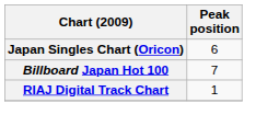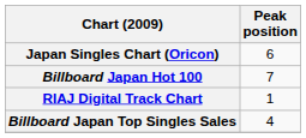 <table class="wikitable sortable plainrowheaders" style="text-align:center">
 <tr>
 <th scope="col">Chart (2009)</th>
 <th scope="col">Peak<br> position</th>
 </tr>
 <tr>
 <th scope="row">Japan Singles Chart (<a href='#'>Oricon</a>)</th>
 <td>6</td>
 </tr>
 <tr>
 <th scope="row"><em>Billboard</em> <a href='#'>Japan Hot 100</a></th>
 <td>7</td>
 </tr>
 <tr>
 <th scope="row"><a href='#'>RIAJ Digital Track Chart</a></th>
 <td>1</td>
 </tr>
 <tr>
+<th scope="row"><em>Billboard</em> Japan Top Singles Sales</th>
+<td>4</td>
+</tr>
+<tr>
 </tr>
 </table>
